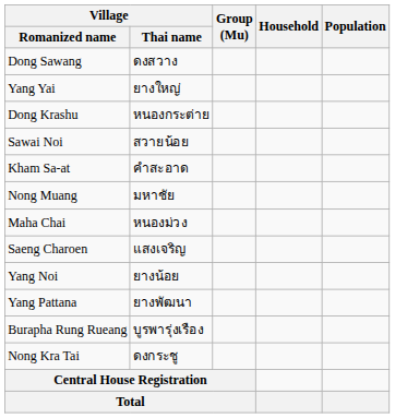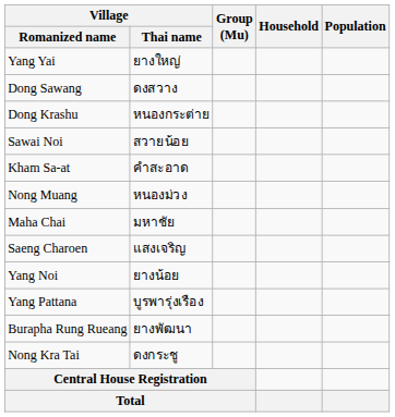 <table class="wikitable" style="font-size: 95%";>
 <tr>
 <th colspan=2>Village</th>
 <th rowspan=2>Group<br>(Mu)</th>
 <th rowspan=2>Household</th>
 <th rowspan=2>Population</th>
 </tr>
 <tr>
 <th>Romanized name</th>
 <th>Thai name</th>
 </tr>
 <tr>
-<td>Dong Sawang</td>
-<td>ดงสวาง</td>
+<td>Yang Yai</td>
+<td>ยางใหญ่</td>
 <td></td>
 <td></td>
 <td></td>
 </tr>
 <tr>
-<td>Yang Yai</td>
-<td>ยางใหญ่</td>
+<td>Dong Sawang</td>
+<td>ดงสวาง</td>
 <td></td>
 <td></td>
 <td></td>
 </tr>
 <tr>
 <td>Dong Krashu</td>
 <td>หนองกระต่าย</td>
 <td></td>
 <td></td>
 <td></td>
 </tr>
 <tr>
 <td>Sawai Noi</td>
 <td>สวายน้อย</td>
 <td></td>
 <td></td>
 <td></td>
 </tr>
 <tr>
 <td>Kham Sa-at</td>
 <td>คำสะอาด</td>
 <td></td>
 <td></td>
 <td></td>
 </tr>
 <tr>
 <td>Nong Muang</td>
-<td>มหาชัย</td>
+<td>หนองม่วง</td>
 <td></td>
 <td></td>
 <td></td>
 </tr>
 <tr>
 <td>Maha Chai</td>
-<td>หนองม่วง</td>
+<td>มหาชัย</td>
 <td></td>
 <td></td>
 <td></td>
 </tr>
 <tr>
 <td>Saeng Charoen</td>
 <td>แสงเจริญ</td>
 <td></td>
 <td></td>
 <td></td>
 </tr>
 <tr>
 <td>Yang Noi</td>
 <td>ยางน้อย</td>
 <td></td>
 <td></td>
 <td></td>
 </tr>
 <tr>
 <td>Yang Pattana</td>
-<td>ยางพัฒนา</td>
+<td>บูรพารุ่งเรือง</td>
 <td></td>
 <td></td>
 <td></td>
 </tr>
 <tr>
 <td>Burapha Rung Rueang</td>
-<td>บูรพารุ่งเรือง</td>
+<td>ยางพัฒนา</td>
 <td></td>
 <td></td>
 <td></td>
 </tr>
 <tr>
 <td>Nong Kra Tai</td>
 <td>ดงกระชู</td>
 <td></td>
 <td></td>
 <td></td>
 </tr>
 <tr>
 <th colspan=3 align=center>Central House Registration</th>
 <td></td>
 <td></td>
 </tr>
 <tr>
 <th colspan=3>Total</th>
 <th></th>
 <th></th>
 </tr>
 </table>
